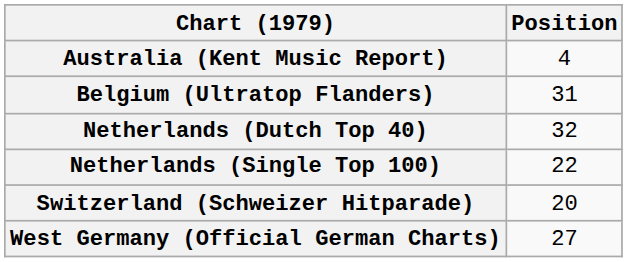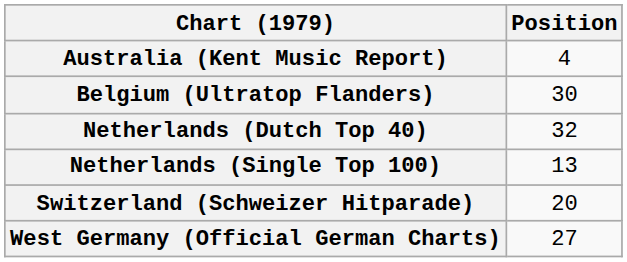 <table class="wikitable sortable plainrowheaders" style="text-align:center">
 <tr>
 <th>Chart (1979)</th>
 <th>Position</th>
 </tr>
 <tr>
 <th scope="row">Australia (Kent Music Report)</th>
 <td>4</td>
 </tr>
 <tr>
 <th scope="row">Belgium (Ultratop Flanders)</th>
-<td>31</td>
+<td>30</td>
 </tr>
 <tr>
 <th scope="row">Netherlands (Dutch Top 40)</th>
 <td>32</td>
 </tr>
 <tr>
 <th scope="row">Netherlands (Single Top 100)</th>
-<td>22</td>
+<td>13</td>
 </tr>
 <tr>
 <th scope="row">Switzerland (Schweizer Hitparade)</th>
 <td>20</td>
 </tr>
 <tr>
 <th scope="row">West Germany (Official German Charts)</th>
 <td>27</td>
 </tr>
 </table>
